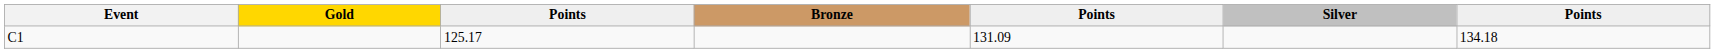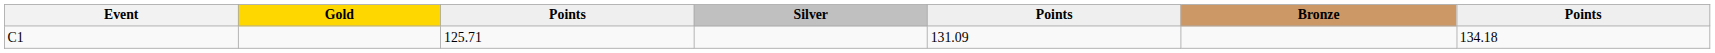 <table class="wikitable" width=100%>
 <tr>
 <th>Event</th>
 <td align=center bgcolor="gold"><strong>Gold</strong></td>
 <td align=center bgcolor="EFEFEF"><strong>Points</strong></td>
+<td align=center bgcolor="silver"><strong>Silver</strong></td>
+<td align=center bgcolor="EFEFEF"><strong>Points</strong></td>
 <td align=center bgcolor="CC9966"><strong>Bronze</strong></td>
-<td align=center bgcolor="EFEFEF"><strong>Points</strong></td>
-<td align=center bgcolor="silver"><strong>Silver</strong></td>
 <td align=center bgcolor="EFEFEF"><strong>Points</strong></td>
 </tr>
 <tr>
 <td>C1</td>
 <td></td>
-<td>125.17</td>
+<td>125.71</td>
 <td></td>
 <td>131.09</td>
 <td></td>
 <td>134.18</td>
 </tr>
 </table>
